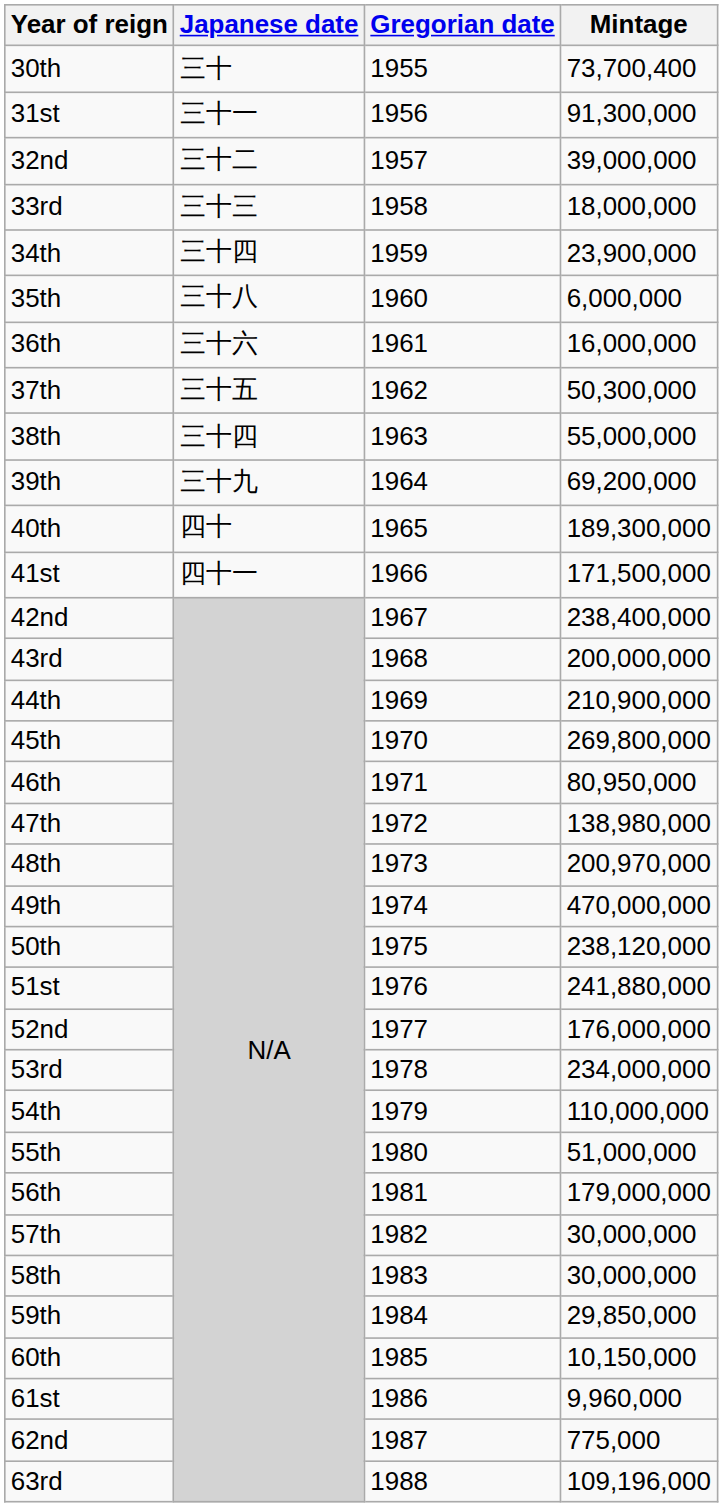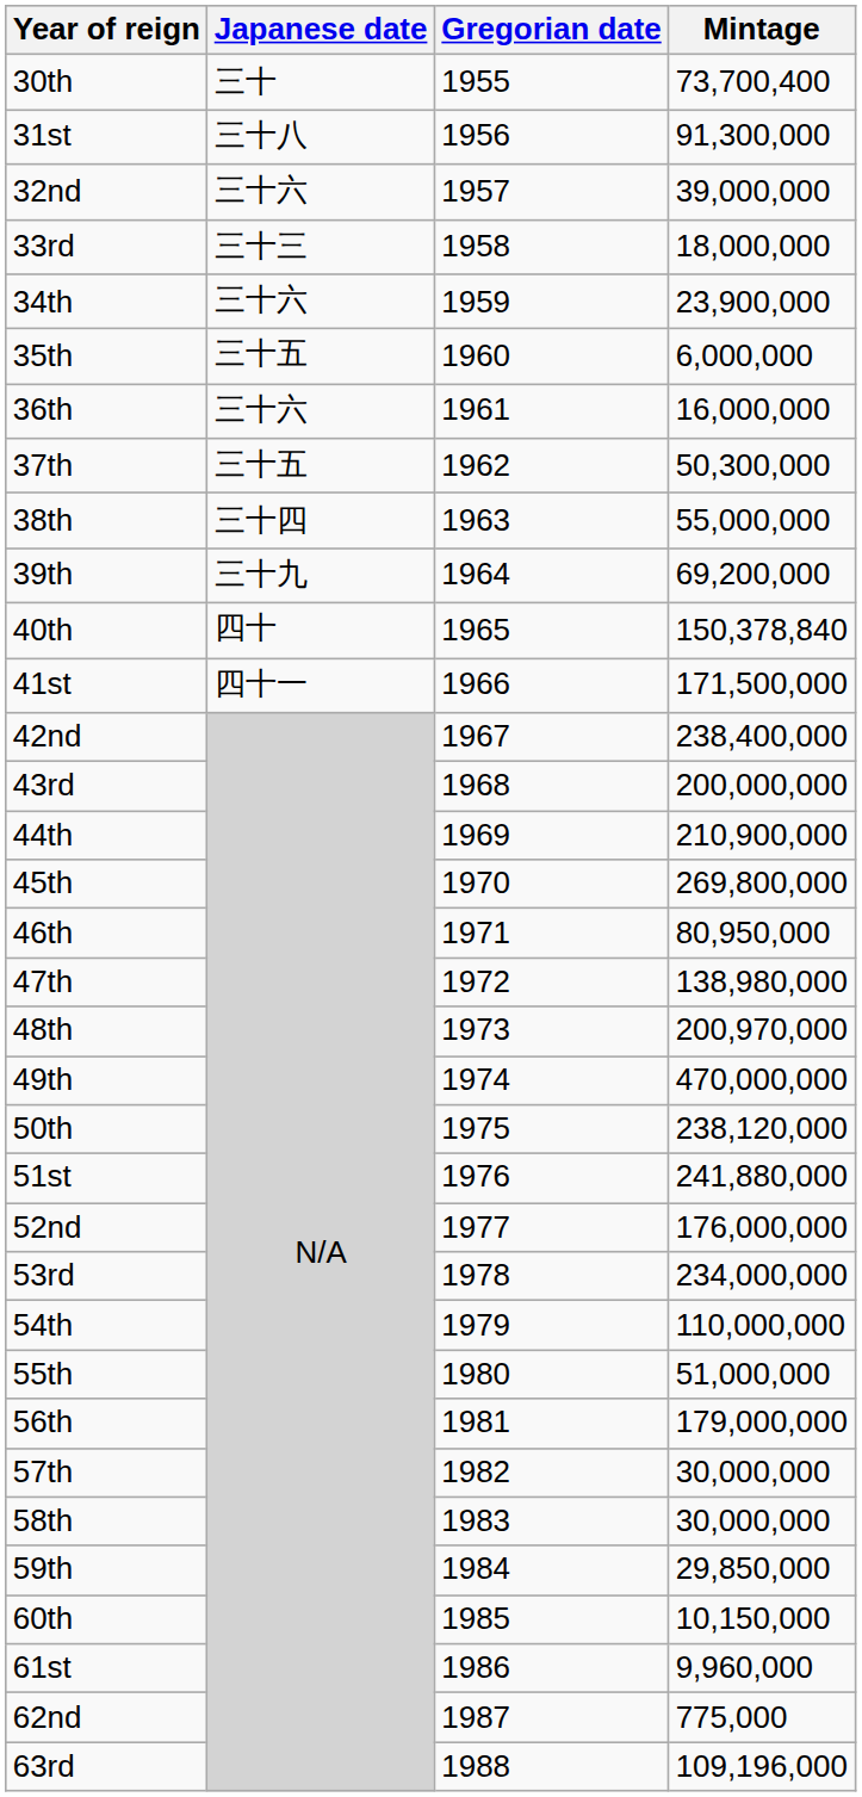 <table class="wikitable sortable">
 <tr>
 <th>Year of reign</th>
 <th class="unsortable"><a href='#'>Japanese date</a></th>
 <th><a href='#'>Gregorian date</a></th>
 <th>Mintage</th>
 </tr>
 <tr>
 <td>30th</td>
 <td>三十</td>
 <td>1955</td>
 <td>73,700,400</td>
 </tr>
 <tr>
 <td>31st</td>
-<td>三十一</td>
+<td>三十八</td>
 <td>1956</td>
 <td>91,300,000</td>
 </tr>
 <tr>
 <td>32nd</td>
-<td>三十二</td>
+<td>三十六</td>
 <td>1957</td>
 <td>39,000,000</td>
 </tr>
 <tr>
 <td>33rd</td>
 <td>三十三</td>
 <td>1958</td>
 <td>18,000,000</td>
 </tr>
 <tr>
 <td>34th</td>
-<td>三十四</td>
+<td>三十六</td>
 <td>1959</td>
 <td>23,900,000</td>
 </tr>
 <tr>
 <td>35th</td>
-<td>三十八</td>
+<td>三十五</td>
 <td>1960</td>
 <td>6,000,000</td>
 </tr>
 <tr>
 <td>36th</td>
 <td>三十六</td>
 <td>1961</td>
 <td>16,000,000</td>
 </tr>
 <tr>
 <td>37th</td>
 <td>三十五</td>
 <td>1962</td>
 <td>50,300,000</td>
 </tr>
 <tr>
 <td>38th</td>
 <td>三十四</td>
 <td>1963</td>
 <td>55,000,000</td>
 </tr>
 <tr>
 <td>39th</td>
 <td>三十九</td>
 <td>1964</td>
 <td>69,200,000</td>
 </tr>
 <tr>
 <td>40th</td>
 <td>四十</td>
 <td>1965</td>
-<td>189,300,000</td>
+<td>150,378,840</td>
 </tr>
 <tr>
 <td>41st</td>
 <td>四十一</td>
 <td>1966</td>
 <td>171,500,000</td>
 </tr>
 <tr>
 <td>42nd</td>
 <td rowspan="22" style="background:lightgrey;" align="center">N/A</td>
 <td>1967</td>
 <td>238,400,000</td>
 </tr>
 <tr>
 <td>43rd</td>
 <td>1968</td>
 <td>200,000,000</td>
 </tr>
 <tr>
 <td>44th</td>
 <td>1969</td>
 <td>210,900,000</td>
 </tr>
 <tr>
 <td>45th</td>
 <td>1970</td>
 <td>269,800,000</td>
 </tr>
 <tr>
 <td>46th</td>
 <td>1971</td>
 <td>80,950,000</td>
 </tr>
 <tr>
 <td>47th</td>
 <td>1972</td>
 <td>138,980,000</td>
 </tr>
 <tr>
 <td>48th</td>
 <td>1973</td>
 <td>200,970,000</td>
 </tr>
 <tr>
 <td>49th</td>
 <td>1974</td>
 <td>470,000,000</td>
 </tr>
 <tr>
 <td>50th</td>
 <td>1975</td>
 <td>238,120,000</td>
 </tr>
 <tr>
 <td>51st</td>
 <td>1976</td>
 <td>241,880,000</td>
 </tr>
 <tr>
 <td>52nd</td>
 <td>1977</td>
 <td>176,000,000</td>
 </tr>
 <tr>
 <td>53rd</td>
 <td>1978</td>
 <td>234,000,000</td>
 </tr>
 <tr>
 <td>54th</td>
 <td>1979</td>
 <td>110,000,000</td>
 </tr>
 <tr>
 <td>55th</td>
 <td>1980</td>
 <td>51,000,000</td>
 </tr>
 <tr>
 <td>56th</td>
 <td>1981</td>
 <td>179,000,000</td>
 </tr>
 <tr>
 <td>57th</td>
 <td>1982</td>
 <td>30,000,000</td>
 </tr>
 <tr>
 <td>58th</td>
 <td>1983</td>
 <td>30,000,000</td>
 </tr>
 <tr>
 <td>59th</td>
 <td>1984</td>
 <td>29,850,000</td>
 </tr>
 <tr>
 <td>60th</td>
 <td>1985</td>
 <td>10,150,000</td>
 </tr>
 <tr>
 <td>61st</td>
 <td>1986</td>
 <td>9,960,000</td>
 </tr>
 <tr>
 <td>62nd</td>
 <td>1987</td>
 <td>775,000</td>
 </tr>
 <tr>
 <td>63rd</td>
 <td>1988</td>
 <td>109,196,000</td>
 </tr>
 </table>
